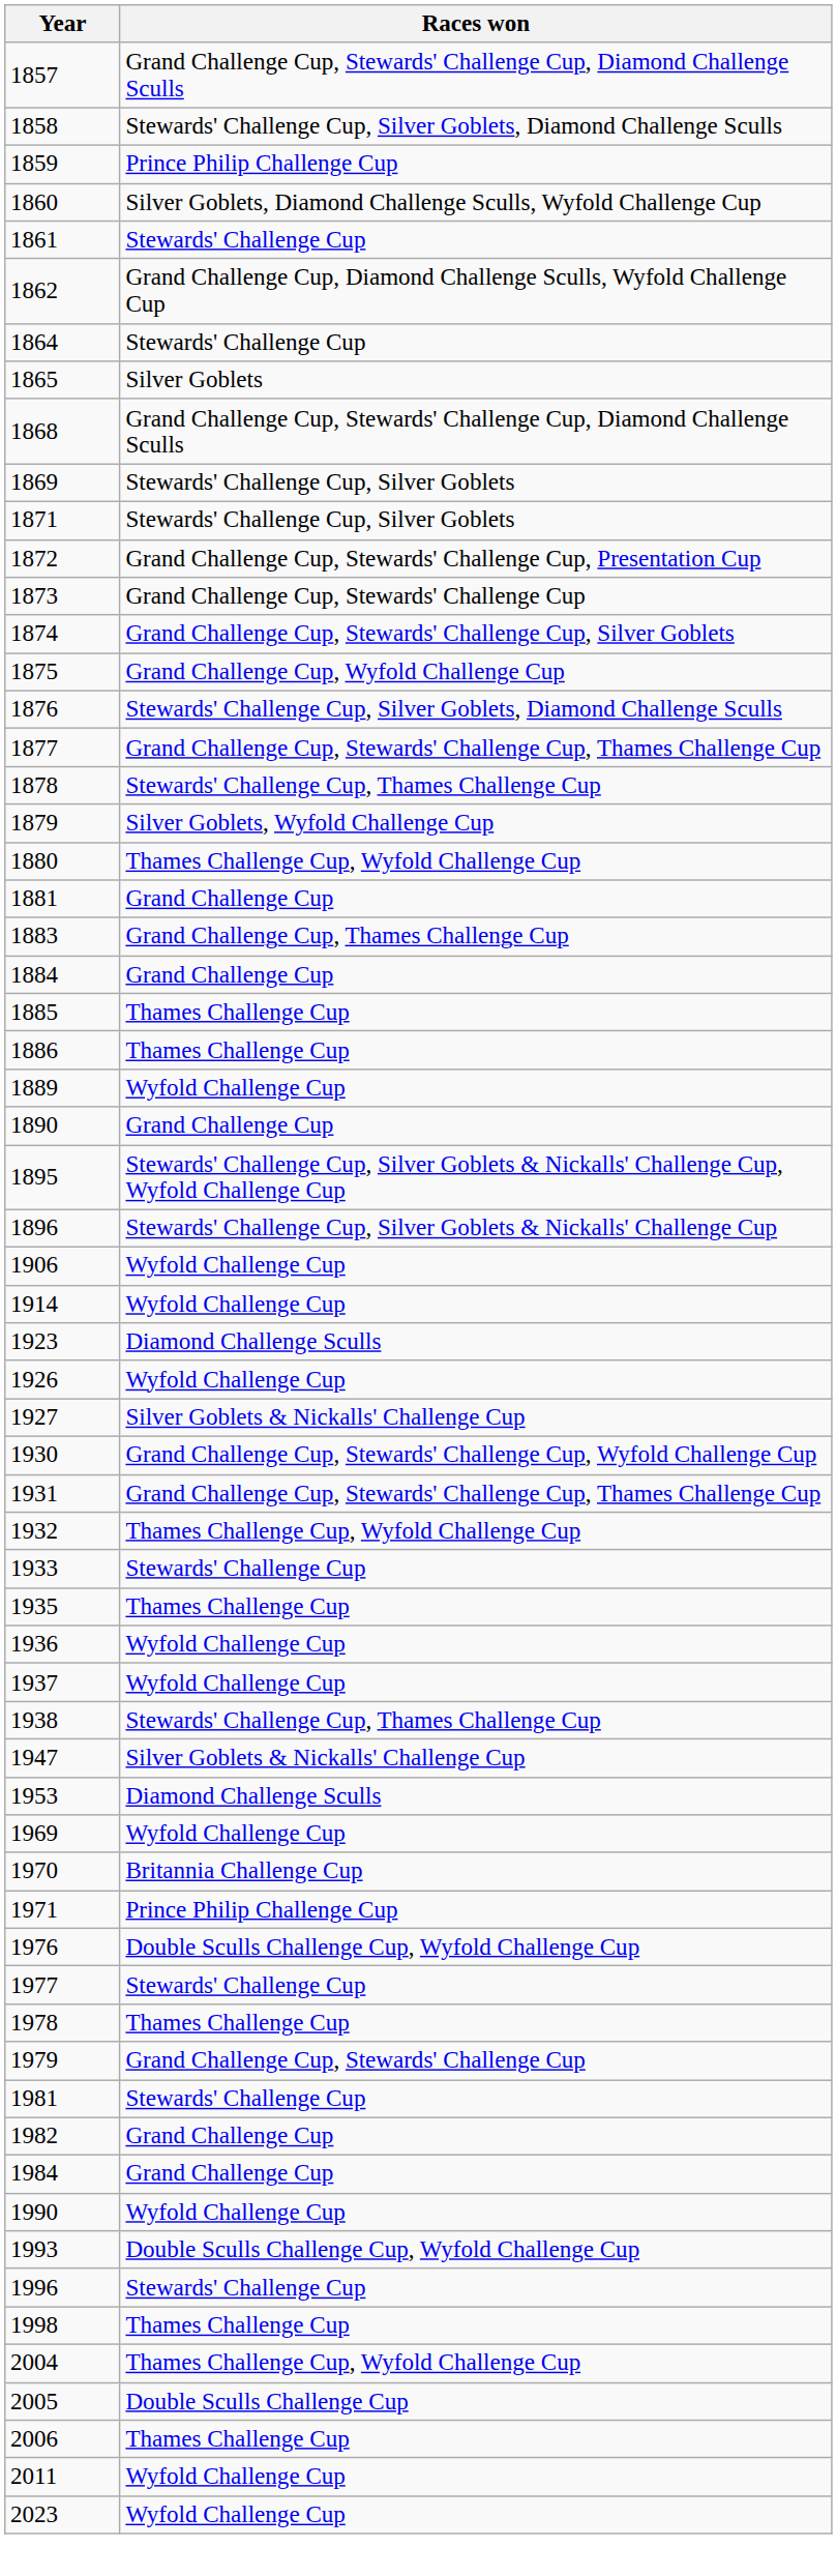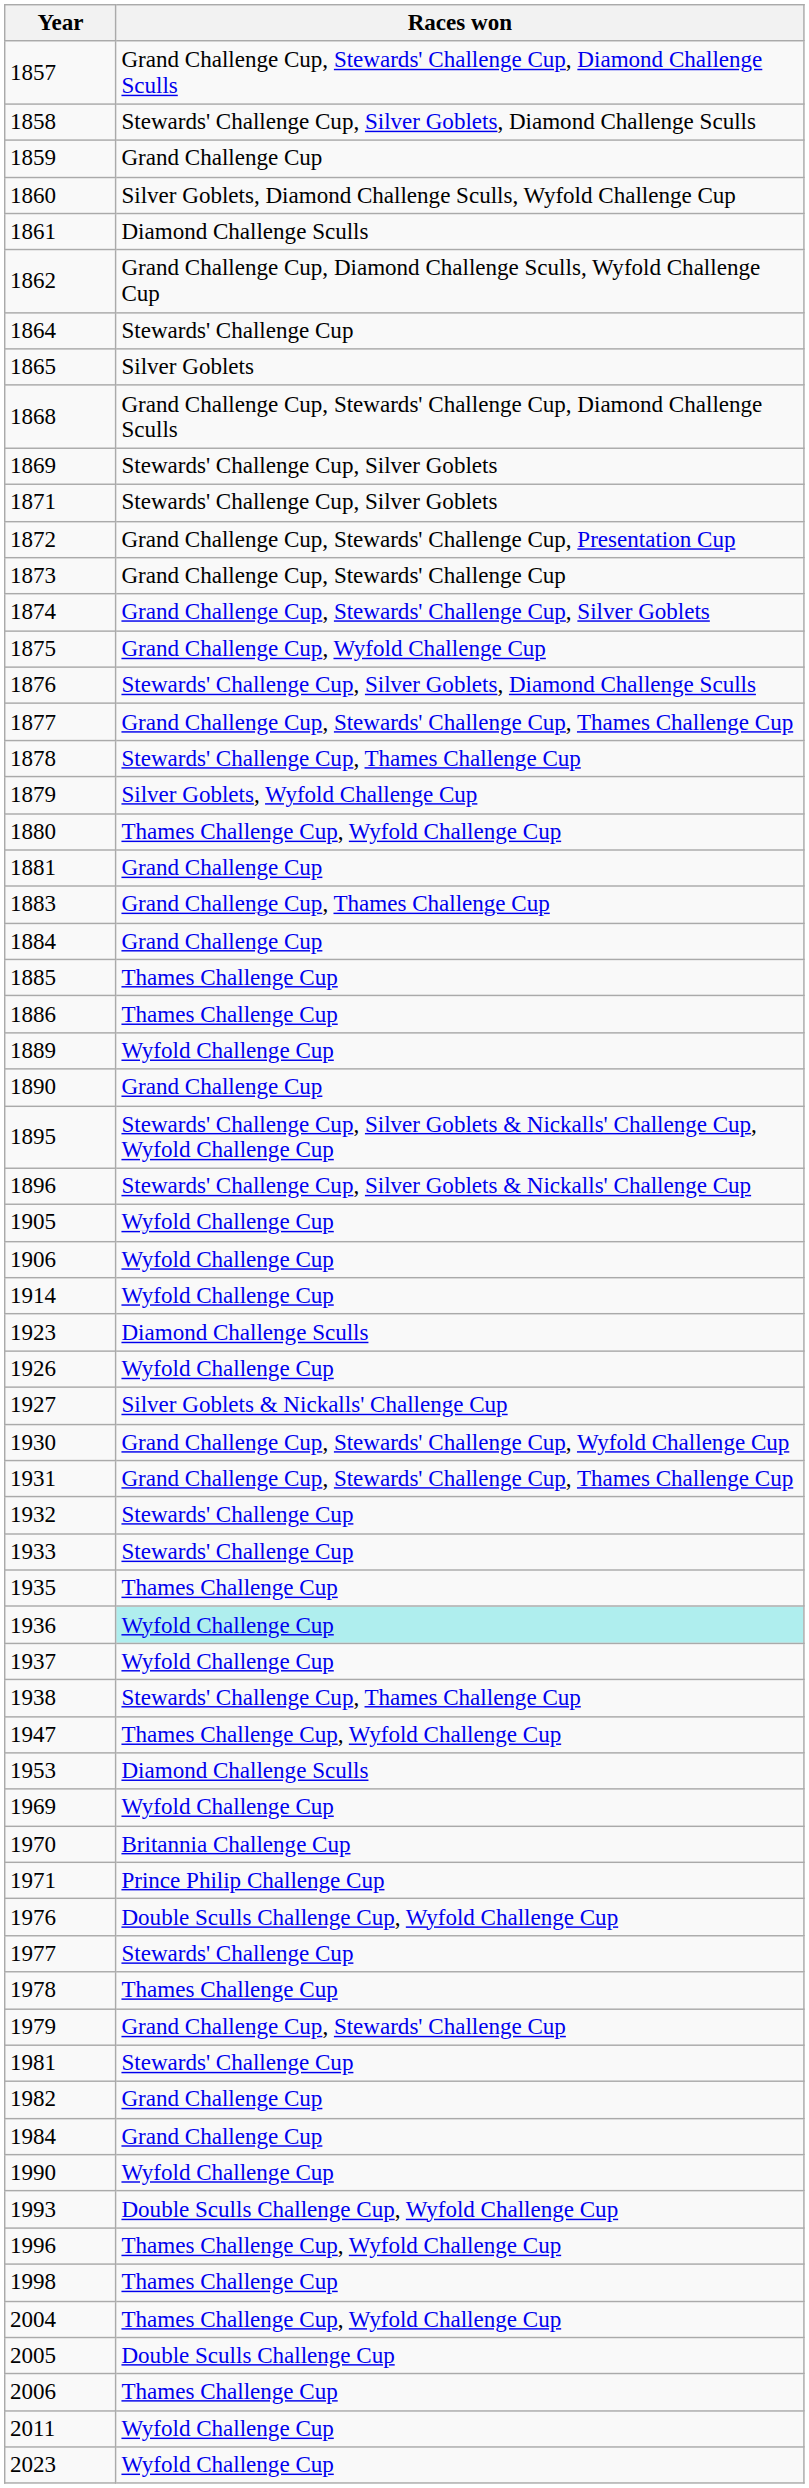 <table class="wikitable">
 <tr>
 <th width=70>Year</th>
 <th width=470>Races won</th>
 </tr>
 <tr>
 <td>1857</td>
 <td>Grand Challenge Cup, <a href='#'>Stewards' Challenge Cup</a>, <a href='#'>Diamond Challenge Sculls</a></td>
 </tr>
 <tr>
 <td>1858</td>
 <td>Stewards' Challenge Cup, <a href='#'>Silver Goblets</a>, Diamond Challenge Sculls</td>
 </tr>
 <tr>
 <td>1859</td>
-<td><a href='#'>Prince Philip Challenge Cup</a></td>
+<td>Grand Challenge Cup</td>
 </tr>
 <tr>
 <td>1860</td>
 <td>Silver Goblets, Diamond Challenge Sculls, Wyfold Challenge Cup</td>
 </tr>
 <tr>
 <td>1861</td>
-<td><a href='#'>Stewards' Challenge Cup</a></td>
+<td>Diamond Challenge Sculls</td>
 </tr>
 <tr>
 <td>1862</td>
 <td>Grand Challenge Cup, Diamond Challenge Sculls, Wyfold Challenge Cup</td>
 </tr>
 <tr>
 <td>1864</td>
 <td>Stewards' Challenge Cup</td>
 </tr>
 <tr>
 <td>1865</td>
 <td>Silver Goblets</td>
 </tr>
 <tr>
 <td>1868</td>
 <td>Grand Challenge Cup, Stewards' Challenge Cup, Diamond Challenge Sculls</td>
 </tr>
 <tr>
 <td>1869</td>
 <td>Stewards' Challenge Cup, Silver Goblets</td>
 </tr>
 <tr>
 <td>1871</td>
 <td>Stewards' Challenge Cup, Silver Goblets</td>
 </tr>
 <tr>
 <td>1872</td>
 <td>Grand Challenge Cup, Stewards' Challenge Cup, <a href='#'>Presentation Cup</a></td>
 </tr>
 <tr>
 <td>1873</td>
 <td>Grand Challenge Cup, Stewards' Challenge Cup</td>
 </tr>
 <tr>
 <td>1874</td>
 <td><a href='#'>Grand Challenge Cup</a>, <a href='#'>Stewards' Challenge Cup</a>, <a href='#'>Silver Goblets</a></td>
 </tr>
 <tr>
 <td>1875</td>
 <td><a href='#'>Grand Challenge Cup</a>, <a href='#'>Wyfold Challenge Cup</a></td>
 </tr>
 <tr>
 <td>1876</td>
 <td><a href='#'>Stewards' Challenge Cup</a>, <a href='#'>Silver Goblets</a>, <a href='#'>Diamond Challenge Sculls</a></td>
 </tr>
 <tr>
 <td>1877</td>
 <td><a href='#'>Grand Challenge Cup</a>, <a href='#'>Stewards' Challenge Cup</a>, <a href='#'>Thames Challenge Cup</a></td>
 </tr>
 <tr>
 <td>1878</td>
 <td><a href='#'>Stewards' Challenge Cup</a>, <a href='#'>Thames Challenge Cup</a></td>
 </tr>
 <tr>
 <td>1879</td>
 <td><a href='#'>Silver Goblets</a>, <a href='#'>Wyfold Challenge Cup</a></td>
 </tr>
 <tr>
 <td>1880</td>
 <td><a href='#'>Thames Challenge Cup</a>, <a href='#'>Wyfold Challenge Cup</a></td>
 </tr>
 <tr>
 <td>1881</td>
 <td><a href='#'>Grand Challenge Cup</a></td>
 </tr>
 <tr>
 <td>1883</td>
 <td><a href='#'>Grand Challenge Cup</a>, <a href='#'>Thames Challenge Cup</a></td>
 </tr>
 <tr>
 <td>1884</td>
 <td><a href='#'>Grand Challenge Cup</a></td>
 </tr>
 <tr>
 <td>1885</td>
 <td><a href='#'>Thames Challenge Cup</a></td>
 </tr>
 <tr>
 <td>1886</td>
 <td><a href='#'>Thames Challenge Cup</a></td>
 </tr>
 <tr>
 <td>1889</td>
 <td><a href='#'>Wyfold Challenge Cup</a></td>
 </tr>
 <tr>
 <td>1890</td>
 <td><a href='#'>Grand Challenge Cup</a></td>
 </tr>
 <tr>
 <td>1895</td>
 <td><a href='#'>Stewards' Challenge Cup</a>, <a href='#'>Silver Goblets & Nickalls' Challenge Cup</a>, <a href='#'>Wyfold Challenge Cup</a></td>
 </tr>
 <tr>
 <td>1896</td>
 <td><a href='#'>Stewards' Challenge Cup</a>, <a href='#'>Silver Goblets & Nickalls' Challenge Cup</a></td>
 </tr>
 <tr>
+<td>1905</td>
+<td><a href='#'>Wyfold Challenge Cup</a></td>
+</tr>
+<tr>
 <td>1906</td>
 <td><a href='#'>Wyfold Challenge Cup</a></td>
 </tr>
 <tr>
 <td>1914</td>
 <td><a href='#'>Wyfold Challenge Cup</a></td>
 </tr>
 <tr>
 <td>1923</td>
 <td><a href='#'>Diamond Challenge Sculls</a></td>
 </tr>
 <tr>
 <td>1926</td>
 <td><a href='#'>Wyfold Challenge Cup</a></td>
 </tr>
 <tr>
 <td>1927</td>
 <td><a href='#'>Silver Goblets & Nickalls' Challenge Cup</a></td>
 </tr>
 <tr>
 <td>1930</td>
 <td><a href='#'>Grand Challenge Cup</a>, <a href='#'>Stewards' Challenge Cup</a>, <a href='#'>Wyfold Challenge Cup</a></td>
 </tr>
 <tr>
 <td>1931</td>
 <td><a href='#'>Grand Challenge Cup</a>, <a href='#'>Stewards' Challenge Cup</a>, <a href='#'>Thames Challenge Cup</a></td>
 </tr>
 <tr>
 <td>1932</td>
-<td><a href='#'>Thames Challenge Cup</a>, <a href='#'>Wyfold Challenge Cup</a></td>
+<td><a href='#'>Stewards' Challenge Cup</a></td>
 </tr>
 <tr>
 <td>1933</td>
 <td><a href='#'>Stewards' Challenge Cup</a></td>
 </tr>
 <tr>
 <td>1935</td>
 <td><a href='#'>Thames Challenge Cup</a></td>
 </tr>
 <tr>
 <td>1936</td>
-<td><a href='#'>Wyfold Challenge Cup</a></td>
+<td style="background: paleturquoise;"><a href='#'>Wyfold Challenge Cup</a></td>
 </tr>
 <tr>
 <td>1937</td>
 <td><a href='#'>Wyfold Challenge Cup</a></td>
 </tr>
 <tr>
 <td>1938</td>
 <td><a href='#'>Stewards' Challenge Cup</a>, <a href='#'>Thames Challenge Cup</a></td>
 </tr>
 <tr>
 <td>1947</td>
-<td><a href='#'>Silver Goblets & Nickalls' Challenge Cup</a></td>
+<td><a href='#'>Thames Challenge Cup</a>, <a href='#'>Wyfold Challenge Cup</a></td>
 </tr>
 <tr>
 <td>1953</td>
 <td><a href='#'>Diamond Challenge Sculls</a></td>
 </tr>
 <tr>
 <td>1969</td>
 <td><a href='#'>Wyfold Challenge Cup</a></td>
 </tr>
 <tr>
 <td>1970</td>
 <td><a href='#'>Britannia Challenge Cup</a></td>
 </tr>
 <tr>
 <td>1971</td>
 <td><a href='#'>Prince Philip Challenge Cup</a></td>
 </tr>
 <tr>
 <td>1976</td>
 <td><a href='#'>Double Sculls Challenge Cup</a>, <a href='#'>Wyfold Challenge Cup</a></td>
 </tr>
 <tr>
 <td>1977</td>
 <td><a href='#'>Stewards' Challenge Cup</a></td>
 </tr>
 <tr>
 <td>1978</td>
 <td><a href='#'>Thames Challenge Cup</a></td>
 </tr>
 <tr>
 <td>1979</td>
 <td><a href='#'>Grand Challenge Cup</a>, <a href='#'>Stewards' Challenge Cup</a></td>
 </tr>
 <tr>
 <td>1981</td>
 <td><a href='#'>Stewards' Challenge Cup</a></td>
 </tr>
 <tr>
 <td>1982</td>
 <td><a href='#'>Grand Challenge Cup</a></td>
 </tr>
 <tr>
 <td>1984</td>
 <td><a href='#'>Grand Challenge Cup</a></td>
 </tr>
 <tr>
 <td>1990</td>
 <td><a href='#'>Wyfold Challenge Cup</a></td>
 </tr>
 <tr>
 <td>1993</td>
 <td><a href='#'>Double Sculls Challenge Cup</a>, <a href='#'>Wyfold Challenge Cup</a></td>
 </tr>
 <tr>
 <td>1996</td>
-<td><a href='#'>Stewards' Challenge Cup</a></td>
+<td><a href='#'>Thames Challenge Cup</a>, <a href='#'>Wyfold Challenge Cup</a></td>
 </tr>
 <tr>
 <td>1998</td>
 <td><a href='#'>Thames Challenge Cup</a></td>
 </tr>
 <tr>
 <td>2004</td>
 <td><a href='#'>Thames Challenge Cup</a>, <a href='#'>Wyfold Challenge Cup</a></td>
 </tr>
 <tr>
 <td>2005</td>
 <td><a href='#'>Double Sculls Challenge Cup</a></td>
 </tr>
 <tr>
 <td>2006</td>
 <td><a href='#'>Thames Challenge Cup</a></td>
 </tr>
 <tr>
 <td>2011</td>
 <td><a href='#'>Wyfold Challenge Cup</a></td>
 </tr>
 <tr>
 <td>2023</td>
 <td><a href='#'>Wyfold Challenge Cup</a></td>
 </tr>
 </table>
